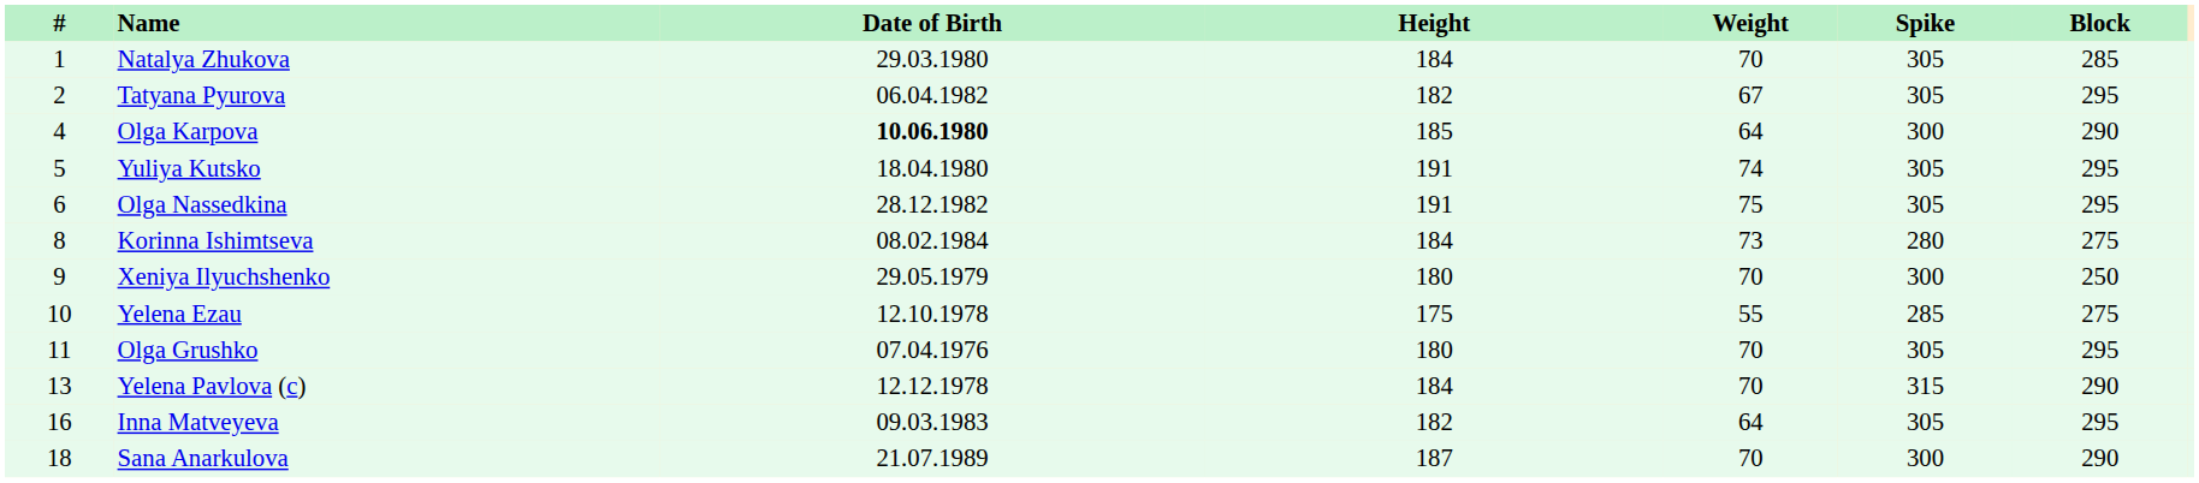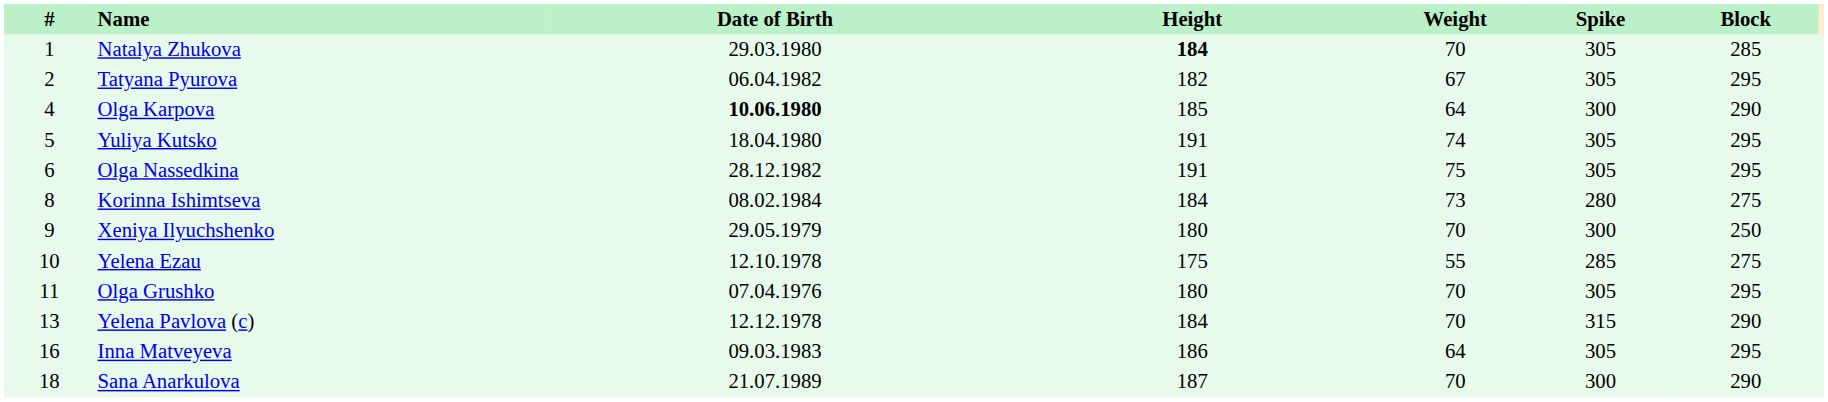 <table border=0 cellpadding=2 cellspacing=0  |- bgcolor=#FFECCE style="text-align:center; font-size:90%;" width=100%>
 <tr bgcolor=#BBF0C9>
 <th width=5%>#</th>
 <th width=25% align=left>Name</th>
 <th width=25%>Date of Birth</th>
 <th width=21%>Height</th>
 <th width=8%>Weight</th>
 <th width=8%>Spike</th>
 <th width=8%>Block</th>
 </tr>
 <tr bgcolor=#E7FAEC>
 <td>1</td>
 <td align=left><a href='#'>Natalya Zhukova</a></td>
 <td>29.03.1980</td>
-<td>184</td>
+<td><strong>184</strong></td>
 <td>70</td>
 <td>305</td>
 <td>285</td>
 <td></td>
 </tr>
 <tr bgcolor=#E7FAEC>
 <td>2</td>
 <td align=left><a href='#'>Tatyana Pyurova</a></td>
 <td>06.04.1982</td>
 <td>182</td>
 <td>67</td>
 <td>305</td>
 <td>295</td>
 <td></td>
 </tr>
 <tr bgcolor=#E7FAEC>
 <td>4</td>
 <td align=left><a href='#'>Olga Karpova</a></td>
 <td><strong>10.06.1980</strong></td>
 <td>185</td>
 <td>64</td>
 <td>300</td>
 <td>290</td>
 <td></td>
 </tr>
 <tr bgcolor=#E7FAEC>
 <td>5</td>
 <td align=left><a href='#'>Yuliya Kutsko</a></td>
 <td>18.04.1980</td>
 <td>191</td>
 <td>74</td>
 <td>305</td>
 <td>295</td>
 <td></td>
 </tr>
 <tr bgcolor=#E7FAEC>
 <td>6</td>
 <td align=left><a href='#'>Olga Nassedkina</a></td>
 <td>28.12.1982</td>
 <td>191</td>
 <td>75</td>
 <td>305</td>
 <td>295</td>
 <td></td>
 </tr>
 <tr bgcolor=#E7FAEC>
 <td>8</td>
 <td align=left><a href='#'>Korinna Ishimtseva</a></td>
 <td>08.02.1984</td>
 <td>184</td>
 <td>73</td>
 <td>280</td>
 <td>275</td>
 <td></td>
 </tr>
 <tr bgcolor=#E7FAEC>
 <td>9</td>
 <td align=left><a href='#'>Xeniya Ilyuchshenko</a></td>
 <td>29.05.1979</td>
 <td>180</td>
 <td>70</td>
 <td>300</td>
 <td>250</td>
 <td></td>
 </tr>
 <tr bgcolor=#E7FAEC>
 <td>10</td>
 <td align=left><a href='#'>Yelena Ezau</a></td>
 <td>12.10.1978</td>
 <td>175</td>
 <td>55</td>
 <td>285</td>
 <td>275</td>
 <td></td>
 </tr>
 <tr bgcolor=#E7FAEC>
 <td>11</td>
 <td align=left><a href='#'>Olga Grushko</a></td>
 <td>07.04.1976</td>
 <td>180</td>
 <td>70</td>
 <td>305</td>
 <td>295</td>
 <td></td>
 </tr>
 <tr bgcolor=#E7FAEC>
 <td>13</td>
 <td align=left><a href='#'>Yelena Pavlova</a> (<a href='#'>c</a>)</td>
 <td>12.12.1978</td>
 <td>184</td>
 <td>70</td>
 <td>315</td>
 <td>290</td>
 <td></td>
 </tr>
 <tr bgcolor=#E7FAEC>
 <td>16</td>
 <td align=left><a href='#'>Inna Matveyeva</a></td>
 <td>09.03.1983</td>
-<td>182</td>
+<td>186</td>
 <td>64</td>
 <td>305</td>
 <td>295</td>
 <td></td>
 </tr>
 <tr bgcolor=#E7FAEC>
 <td>18</td>
 <td align=left><a href='#'>Sana Anarkulova</a></td>
 <td>21.07.1989</td>
 <td>187</td>
 <td>70</td>
 <td>300</td>
 <td>290</td>
 <td></td>
 </tr>
 </table>
